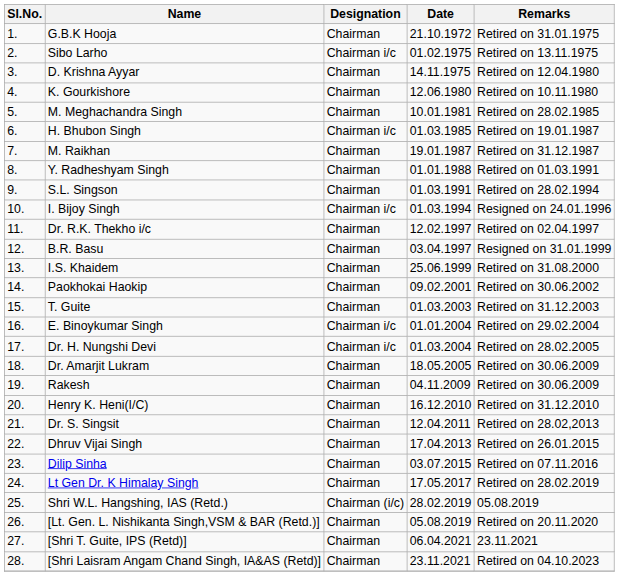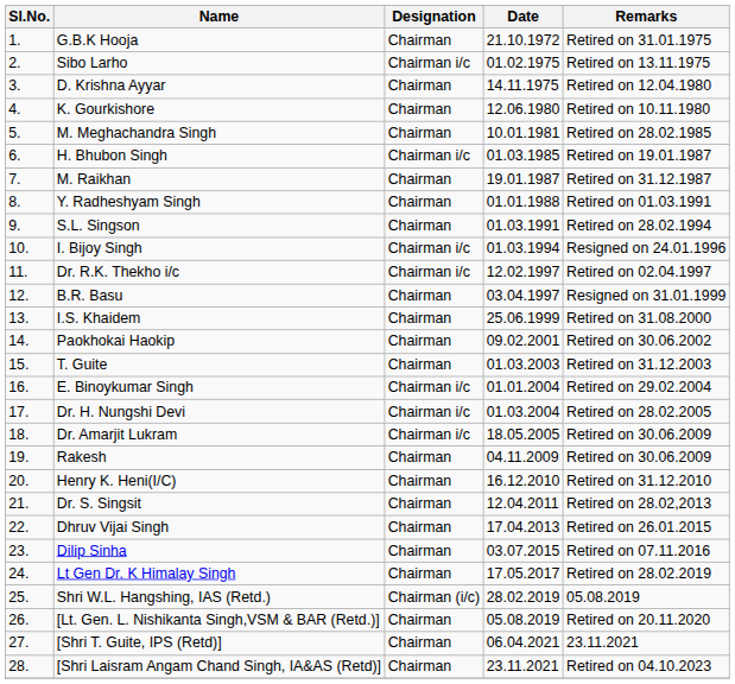 <table class="wikitable" border="1">
 <tr>
 <th>Sl.No.</th>
 <th>Name</th>
 <th>Designation</th>
 <th>Date</th>
 <th>Remarks</th>
 </tr>
 <tr>
 <td>1.</td>
 <td>G.B.K Hooja</td>
 <td>Chairman</td>
 <td>21.10.1972</td>
 <td>Retired on 31.01.1975</td>
 </tr>
 <tr>
 <td>2.</td>
 <td>Sibo Larho</td>
 <td>Chairman i/c</td>
 <td>01.02.1975</td>
 <td>Retired on 13.11.1975</td>
 </tr>
 <tr>
 <td>3.</td>
 <td>D. Krishna Ayyar</td>
 <td>Chairman</td>
 <td>14.11.1975</td>
 <td>Retired on 12.04.1980</td>
 </tr>
 <tr>
 <td>4.</td>
 <td>K. Gourkishore</td>
 <td>Chairman</td>
 <td>12.06.1980</td>
 <td>Retired on 10.11.1980</td>
 </tr>
 <tr>
 <td>5.</td>
 <td>M. Meghachandra Singh</td>
 <td>Chairman</td>
 <td>10.01.1981</td>
 <td>Retired on 28.02.1985</td>
 </tr>
 <tr>
 <td>6.</td>
 <td>H. Bhubon Singh</td>
 <td>Chairman i/c</td>
 <td>01.03.1985</td>
 <td>Retired on 19.01.1987</td>
 </tr>
 <tr>
 <td>7.</td>
 <td>M. Raikhan</td>
 <td>Chairman</td>
 <td>19.01.1987</td>
 <td>Retired on 31.12.1987</td>
 </tr>
 <tr>
 <td>8.</td>
 <td>Y. Radheshyam Singh</td>
 <td>Chairman</td>
 <td>01.01.1988</td>
 <td>Retired on 01.03.1991</td>
 </tr>
 <tr>
 <td>9.</td>
 <td>S.L. Singson</td>
 <td>Chairman</td>
 <td>01.03.1991</td>
 <td>Retired on 28.02.1994</td>
 </tr>
 <tr>
 <td>10.</td>
 <td>I. Bijoy Singh</td>
 <td>Chairman i/c</td>
 <td>01.03.1994</td>
 <td>Resigned on 24.01.1996</td>
 </tr>
 <tr>
 <td>11.</td>
 <td>Dr. R.K. Thekho i/c</td>
-<td>Chairman</td>
+<td>Chairman i/c</td>
 <td>12.02.1997</td>
 <td>Retired on 	02.04.1997</td>
 </tr>
 <tr>
 <td>12.</td>
 <td>B.R. Basu</td>
 <td>Chairman</td>
 <td>03.04.1997</td>
 <td>Resigned on 31.01.1999</td>
 </tr>
 <tr>
 <td>13.</td>
 <td>I.S. Khaidem</td>
 <td>Chairman</td>
 <td>25.06.1999</td>
 <td>Retired on 31.08.2000</td>
 </tr>
 <tr>
 <td>14.</td>
 <td>Paokhokai Haokip</td>
 <td>Chairman</td>
 <td>09.02.2001</td>
 <td>Retired on 30.06.2002</td>
 </tr>
 <tr>
 <td>15.</td>
 <td>T. Guite</td>
 <td>Chairman</td>
 <td>01.03.2003</td>
 <td>Retired on 31.12.2003</td>
 </tr>
 <tr>
 <td>16.</td>
 <td>E. Binoykumar Singh</td>
 <td>Chairman i/c</td>
 <td>01.01.2004</td>
 <td>Retired on 29.02.2004</td>
 </tr>
 <tr>
 <td>17.</td>
 <td>Dr. H. Nungshi Devi</td>
 <td>Chairman i/c</td>
 <td>01.03.2004</td>
 <td>Retired on 28.02.2005</td>
 </tr>
 <tr>
 <td>18.</td>
 <td>Dr. Amarjit Lukram</td>
-<td>Chairman</td>
+<td>Chairman i/c</td>
 <td>18.05.2005</td>
 <td>Retired on 30.06.2009</td>
 </tr>
 <tr>
 <td>19.</td>
 <td>Rakesh</td>
 <td>Chairman</td>
 <td>04.11.2009</td>
 <td>Retired on 30.06.2009</td>
 </tr>
 <tr>
 <td>20.</td>
 <td>Henry K. Heni(I/C)</td>
 <td>Chairman</td>
 <td>16.12.2010</td>
 <td>Retired on 31.12.2010</td>
 </tr>
 <tr>
 <td>21.</td>
 <td>Dr. S. Singsit</td>
 <td>Chairman</td>
 <td>12.04.2011</td>
 <td>Retired on 28.02,2013</td>
 </tr>
 <tr>
 <td>22.</td>
 <td>Dhruv Vijai Singh</td>
 <td>Chairman</td>
 <td>17.04.2013</td>
 <td>Retired on 	26.01.2015</td>
 </tr>
 <tr>
 <td>23.</td>
 <td><a href='#'>Dilip Sinha</a></td>
 <td>Chairman</td>
 <td>03.07.2015</td>
 <td>Retired on 	07.11.2016</td>
 </tr>
 <tr>
 <td>24.</td>
 <td><a href='#'>Lt Gen Dr. K Himalay Singh</a></td>
 <td>Chairman</td>
 <td>17.05.2017</td>
 <td>Retired on 28.02.2019</td>
 </tr>
 <tr>
 <td>25.</td>
 <td>Shri W.L. Hangshing, IAS (Retd.)</td>
 <td>Chairman (i/c)</td>
 <td>28.02.2019</td>
 <td>05.08.2019</td>
 </tr>
 <tr>
 <td>26.</td>
 <td>[Lt. Gen. L. Nishikanta Singh,VSM & BAR (Retd.)]</td>
 <td>Chairman</td>
 <td>05.08.2019</td>
 <td>Retired on 20.11.2020</td>
 </tr>
 <tr>
 <td>27.</td>
 <td>[Shri T. Guite, IPS (Retd)]</td>
 <td>Chairman</td>
 <td>06.04.2021</td>
 <td>23.11.2021</td>
 </tr>
 <tr>
 <td>28.</td>
 <td>[Shri Laisram Angam Chand Singh, IA&AS (Retd)]</td>
 <td>Chairman</td>
 <td>23.11.2021</td>
 <td>Retired on 04.10.2023</td>
 </tr>
 <tr>
 </tr>
 </table>
